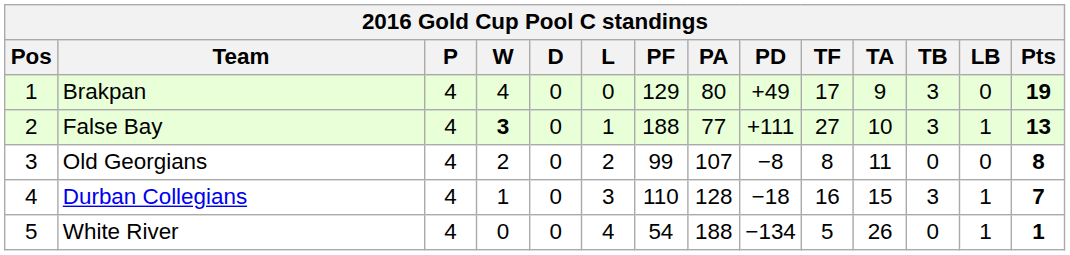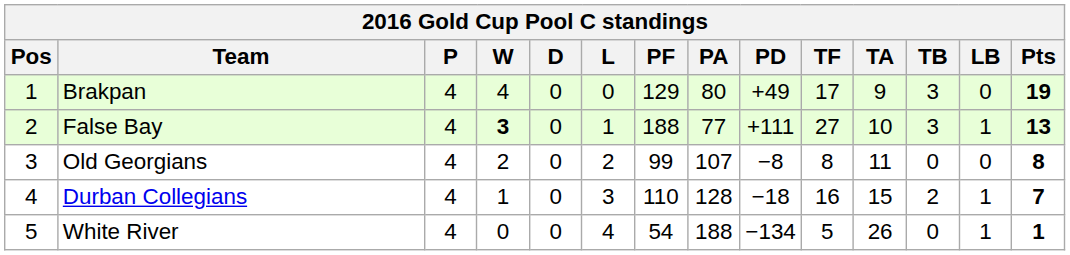 <table class="wikitable" style="text-align:center; line-height:110%; font-size:100%; width:60%;">
 <tr>
 <th colspan="100%" cellpadding="0" cellspacing="0"><strong>2016 Gold Cup Pool C standings</strong></th>
 </tr>
 <tr>
 <th style="width:5%;">Pos</th>
 <th style="width:35%;">Team</th>
 <th style="width:5%;">P</th>
 <th style="width:5%;">W</th>
 <th style="width:5%;">D</th>
 <th style="width:5%;">L</th>
 <th style="width:5%;">PF</th>
 <th style="width:5%;">PA</th>
 <th style="width:5%;">PD</th>
 <th style="width:5%;">TF</th>
 <th style="width:5%;">TA</th>
 <th style="width:5%;">TB</th>
 <th style="width:5%;">LB</th>
 <th style="width:5%;">Pts<br></th>
 </tr>
 <tr style="background:#E8FFD8;">
 <td>1</td>
 <td align=left>Brakpan</td>
 <td>4</td>
 <td>4</td>
 <td>0</td>
 <td>0</td>
 <td>129</td>
 <td>80</td>
 <td>+49</td>
 <td>17</td>
 <td>9</td>
 <td>3</td>
 <td>0</td>
 <td><strong>19</strong></td>
 </tr>
 <tr style="background:#E8FFD8;">
 <td>2</td>
 <td align=left>False Bay</td>
 <td>4</td>
 <td><strong>3</strong></td>
 <td>0</td>
 <td>1</td>
 <td>188</td>
 <td>77</td>
 <td>+111</td>
 <td>27</td>
 <td>10</td>
 <td>3</td>
 <td>1</td>
 <td><strong>13</strong></td>
 </tr>
 <tr style="background:#FFFFFF;">
 <td>3</td>
 <td align=left>Old Georgians</td>
 <td>4</td>
 <td>2</td>
 <td>0</td>
 <td>2</td>
 <td>99</td>
 <td>107</td>
 <td>−8</td>
 <td>8</td>
 <td>11</td>
 <td>0</td>
 <td>0</td>
 <td><strong>8</strong></td>
 </tr>
 <tr style="background:#FFFFFF;">
 <td>4</td>
 <td align=left><a href='#'>Durban Collegians</a></td>
 <td>4</td>
 <td>1</td>
 <td>0</td>
 <td>3</td>
 <td>110</td>
 <td>128</td>
 <td>−18</td>
 <td>16</td>
 <td>15</td>
-<td>3</td>
+<td>2</td>
 <td>1</td>
 <td><strong>7</strong></td>
 </tr>
 <tr style="background:#FFFFFF;">
 <td>5</td>
 <td align=left>White River</td>
 <td>4</td>
 <td>0</td>
 <td>0</td>
 <td>4</td>
 <td>54</td>
 <td>188</td>
 <td>−134</td>
 <td>5</td>
 <td>26</td>
 <td>0</td>
 <td>1</td>
 <td><strong>1</strong></td>
 </tr>
 </table>
